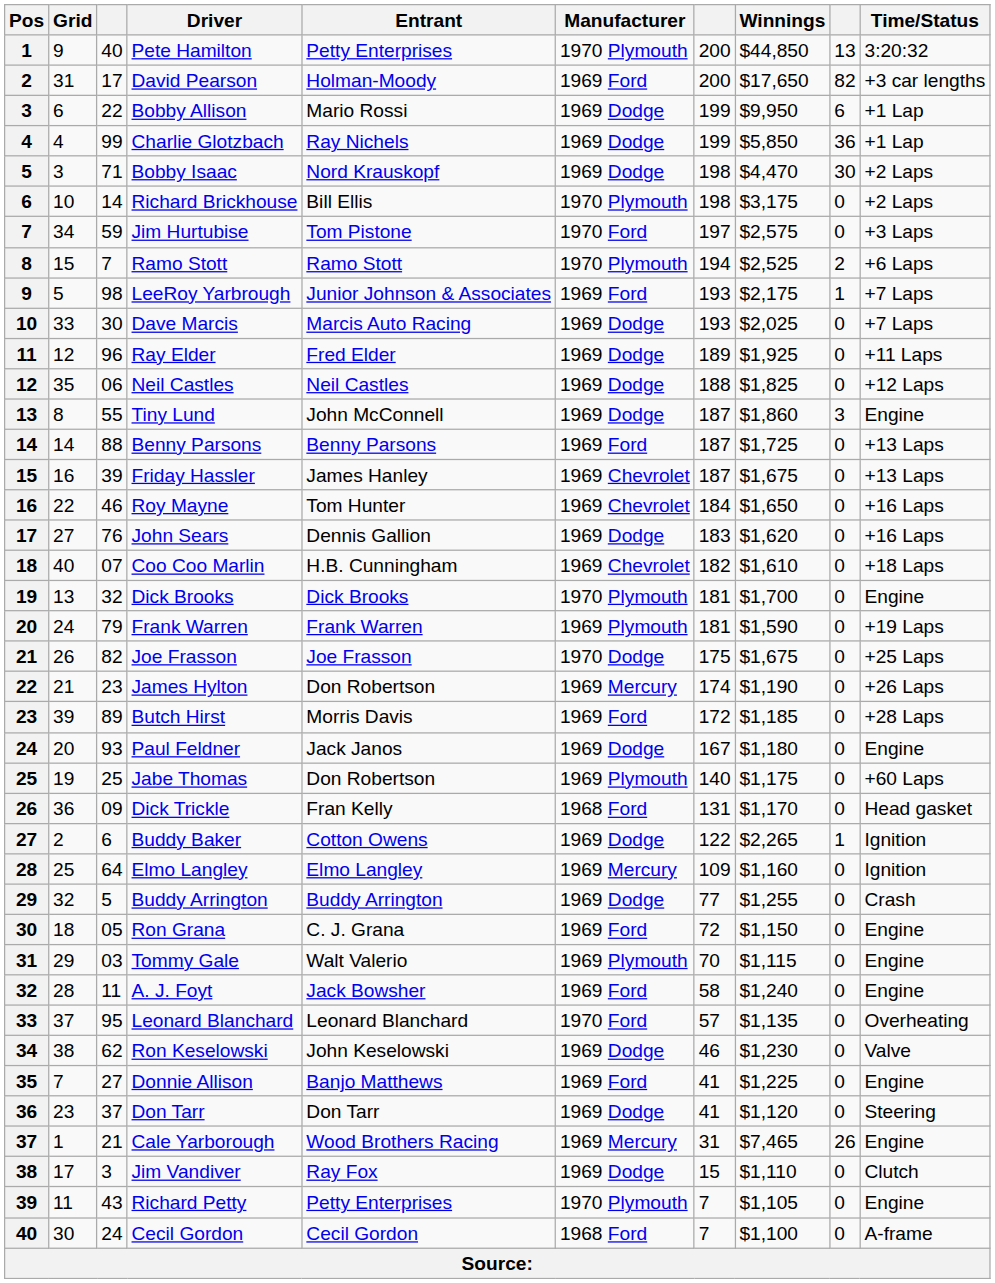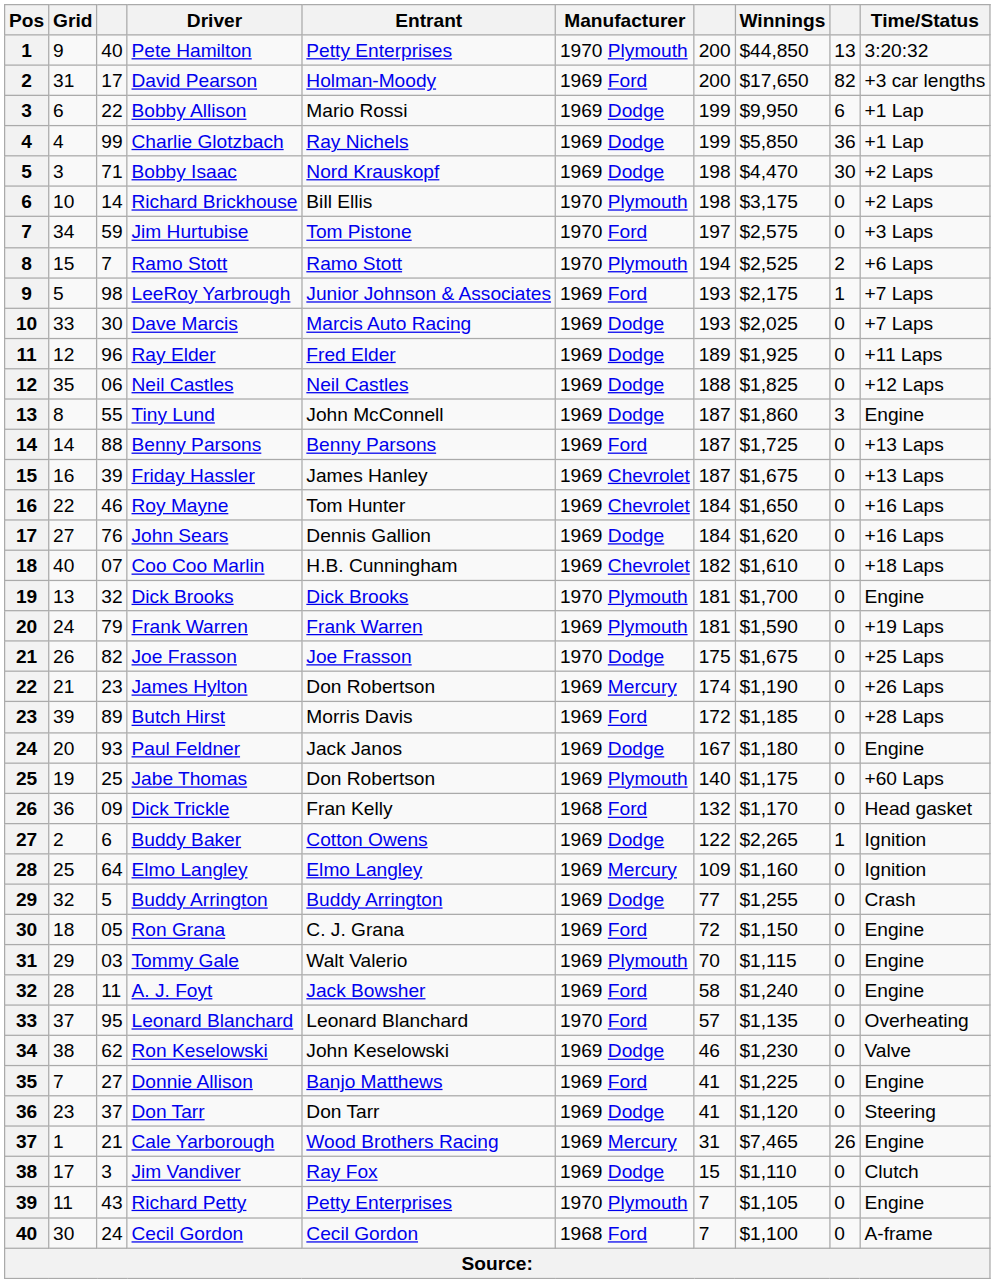 <table class="sortable wikitable" style="font-size:95%">
 <tr>
 <th>Pos</th>
 <th>Grid</th>
 <th></th>
 <th>Driver</th>
 <th>Entrant</th>
 <th>Manufacturer</th>
 <th></th>
 <th>Winnings</th>
 <th></th>
 <th>Time/Status</th>
 </tr>
 <tr>
 <th>1</th>
 <td>9</td>
 <td>40</td>
 <td><a href='#'>Pete Hamilton</a></td>
 <td><a href='#'>Petty Enterprises</a></td>
 <td>1970 <a href='#'>Plymouth</a></td>
 <td>200</td>
 <td>$44,850</td>
 <td>13</td>
 <td>3:20:32</td>
 </tr>
 <tr>
 <th>2</th>
 <td>31</td>
 <td>17</td>
 <td><a href='#'>David Pearson</a></td>
 <td><a href='#'>Holman-Moody</a></td>
 <td>1969 <a href='#'>Ford</a></td>
 <td>200</td>
 <td>$17,650</td>
 <td>82</td>
 <td>+3 car lengths</td>
 </tr>
 <tr>
 <th>3</th>
 <td>6</td>
 <td>22</td>
 <td><a href='#'>Bobby Allison</a></td>
 <td>Mario Rossi</td>
 <td>1969 <a href='#'>Dodge</a></td>
 <td>199</td>
 <td>$9,950</td>
 <td>6</td>
 <td>+1 Lap</td>
 </tr>
 <tr>
 <th>4</th>
 <td>4</td>
 <td>99</td>
 <td><a href='#'>Charlie Glotzbach</a></td>
 <td><a href='#'>Ray Nichels</a></td>
 <td>1969 <a href='#'>Dodge</a></td>
 <td>199</td>
 <td>$5,850</td>
 <td>36</td>
 <td>+1 Lap</td>
 </tr>
 <tr>
 <th>5</th>
 <td>3</td>
 <td>71</td>
 <td><a href='#'>Bobby Isaac</a></td>
 <td><a href='#'>Nord Krauskopf</a></td>
 <td>1969 <a href='#'>Dodge</a></td>
 <td>198</td>
 <td>$4,470</td>
 <td>30</td>
 <td>+2 Laps</td>
 </tr>
 <tr>
 <th>6</th>
 <td>10</td>
 <td>14</td>
 <td><a href='#'>Richard Brickhouse</a></td>
 <td>Bill Ellis</td>
 <td>1970 <a href='#'>Plymouth</a></td>
 <td>198</td>
 <td>$3,175</td>
 <td>0</td>
 <td>+2 Laps</td>
 </tr>
 <tr>
 <th>7</th>
 <td>34</td>
 <td>59</td>
 <td><a href='#'>Jim Hurtubise</a></td>
 <td><a href='#'>Tom Pistone</a></td>
 <td>1970 <a href='#'>Ford</a></td>
 <td>197</td>
 <td>$2,575</td>
 <td>0</td>
 <td>+3 Laps</td>
 </tr>
 <tr>
 <th>8</th>
 <td>15</td>
 <td>7</td>
 <td><a href='#'>Ramo Stott</a></td>
 <td><a href='#'>Ramo Stott</a></td>
 <td>1970 <a href='#'>Plymouth</a></td>
 <td>194</td>
 <td>$2,525</td>
 <td>2</td>
 <td>+6 Laps</td>
 </tr>
 <tr>
 <th>9</th>
 <td>5</td>
 <td>98</td>
 <td><a href='#'>LeeRoy Yarbrough</a></td>
 <td><a href='#'>Junior Johnson & Associates</a></td>
 <td>1969 <a href='#'>Ford</a></td>
 <td>193</td>
 <td>$2,175</td>
 <td>1</td>
 <td>+7 Laps</td>
 </tr>
 <tr>
 <th>10</th>
 <td>33</td>
 <td>30</td>
 <td><a href='#'>Dave Marcis</a></td>
 <td><a href='#'>Marcis Auto Racing</a></td>
 <td>1969 <a href='#'>Dodge</a></td>
 <td>193</td>
 <td>$2,025</td>
 <td>0</td>
 <td>+7 Laps</td>
 </tr>
 <tr>
 <th>11</th>
 <td>12</td>
 <td>96</td>
 <td><a href='#'>Ray Elder</a></td>
 <td><a href='#'>Fred Elder</a></td>
 <td>1969 <a href='#'>Dodge</a></td>
 <td>189</td>
 <td>$1,925</td>
 <td>0</td>
 <td>+11 Laps</td>
 </tr>
 <tr>
 <th>12</th>
 <td>35</td>
 <td>06</td>
 <td><a href='#'>Neil Castles</a></td>
 <td><a href='#'>Neil Castles</a></td>
 <td>1969 <a href='#'>Dodge</a></td>
 <td>188</td>
 <td>$1,825</td>
 <td>0</td>
 <td>+12 Laps</td>
 </tr>
 <tr>
 <th>13</th>
 <td>8</td>
 <td>55</td>
 <td><a href='#'>Tiny Lund</a></td>
 <td>John McConnell</td>
 <td>1969 <a href='#'>Dodge</a></td>
 <td>187</td>
 <td>$1,860</td>
 <td>3</td>
 <td>Engine</td>
 </tr>
 <tr>
 <th>14</th>
 <td>14</td>
 <td>88</td>
 <td><a href='#'>Benny Parsons</a></td>
 <td><a href='#'>Benny Parsons</a></td>
 <td>1969 <a href='#'>Ford</a></td>
 <td>187</td>
 <td>$1,725</td>
 <td>0</td>
 <td>+13 Laps</td>
 </tr>
 <tr>
 <th>15</th>
 <td>16</td>
 <td>39</td>
 <td><a href='#'>Friday Hassler</a></td>
 <td>James Hanley</td>
 <td>1969 <a href='#'>Chevrolet</a></td>
 <td>187</td>
 <td>$1,675</td>
 <td>0</td>
 <td>+13 Laps</td>
 </tr>
 <tr>
 <th>16</th>
 <td>22</td>
 <td>46</td>
 <td><a href='#'>Roy Mayne</a></td>
 <td>Tom Hunter</td>
 <td>1969 <a href='#'>Chevrolet</a></td>
 <td>184</td>
 <td>$1,650</td>
 <td>0</td>
 <td>+16 Laps</td>
 </tr>
 <tr>
 <th>17</th>
 <td>27</td>
 <td>76</td>
 <td><a href='#'>John Sears</a></td>
 <td>Dennis Gallion</td>
 <td>1969 <a href='#'>Dodge</a></td>
-<td>183</td>
+<td>184</td>
 <td>$1,620</td>
 <td>0</td>
 <td>+16 Laps</td>
 </tr>
 <tr>
 <th>18</th>
 <td>40</td>
 <td>07</td>
 <td><a href='#'>Coo Coo Marlin</a></td>
 <td>H.B. Cunningham</td>
 <td>1969 <a href='#'>Chevrolet</a></td>
 <td>182</td>
 <td>$1,610</td>
 <td>0</td>
 <td>+18 Laps</td>
 </tr>
 <tr>
 <th>19</th>
 <td>13</td>
 <td>32</td>
 <td><a href='#'>Dick Brooks</a></td>
 <td><a href='#'>Dick Brooks</a></td>
 <td>1970 <a href='#'>Plymouth</a></td>
 <td>181</td>
 <td>$1,700</td>
 <td>0</td>
 <td>Engine</td>
 </tr>
 <tr>
 <th>20</th>
 <td>24</td>
 <td>79</td>
 <td><a href='#'>Frank Warren</a></td>
 <td><a href='#'>Frank Warren</a></td>
 <td>1969 <a href='#'>Plymouth</a></td>
 <td>181</td>
 <td>$1,590</td>
 <td>0</td>
 <td>+19 Laps</td>
 </tr>
 <tr>
 <th>21</th>
 <td>26</td>
 <td>82</td>
 <td><a href='#'>Joe Frasson</a></td>
 <td><a href='#'>Joe Frasson</a></td>
 <td>1970 <a href='#'>Dodge</a></td>
 <td>175</td>
 <td>$1,675</td>
 <td>0</td>
 <td>+25 Laps</td>
 </tr>
 <tr>
 <th>22</th>
 <td>21</td>
 <td>23</td>
 <td><a href='#'>James Hylton</a></td>
 <td>Don Robertson</td>
 <td>1969 <a href='#'>Mercury</a></td>
 <td>174</td>
 <td>$1,190</td>
 <td>0</td>
 <td>+26 Laps</td>
 </tr>
 <tr>
 <th>23</th>
 <td>39</td>
 <td>89</td>
 <td><a href='#'>Butch Hirst</a></td>
 <td>Morris Davis</td>
 <td>1969 <a href='#'>Ford</a></td>
 <td>172</td>
 <td>$1,185</td>
 <td>0</td>
 <td>+28 Laps</td>
 </tr>
 <tr>
 <th>24</th>
 <td>20</td>
 <td>93</td>
 <td><a href='#'>Paul Feldner</a></td>
 <td>Jack Janos</td>
 <td>1969 <a href='#'>Dodge</a></td>
 <td>167</td>
 <td>$1,180</td>
 <td>0</td>
 <td>Engine</td>
 </tr>
 <tr>
 <th>25</th>
 <td>19</td>
 <td>25</td>
 <td><a href='#'>Jabe Thomas</a></td>
 <td>Don Robertson</td>
 <td>1969 <a href='#'>Plymouth</a></td>
 <td>140</td>
 <td>$1,175</td>
 <td>0</td>
 <td>+60 Laps</td>
 </tr>
 <tr>
 <th>26</th>
 <td>36</td>
 <td>09</td>
 <td><a href='#'>Dick Trickle</a></td>
 <td>Fran Kelly</td>
 <td>1968 <a href='#'>Ford</a></td>
-<td>131</td>
+<td>132</td>
 <td>$1,170</td>
 <td>0</td>
 <td>Head gasket</td>
 </tr>
 <tr>
 <th>27</th>
 <td>2</td>
 <td>6</td>
 <td><a href='#'>Buddy Baker</a></td>
 <td><a href='#'>Cotton Owens</a></td>
 <td>1969 <a href='#'>Dodge</a></td>
 <td>122</td>
 <td>$2,265</td>
 <td>1</td>
 <td>Ignition</td>
 </tr>
 <tr>
 <th>28</th>
 <td>25</td>
 <td>64</td>
 <td><a href='#'>Elmo Langley</a></td>
 <td><a href='#'>Elmo Langley</a></td>
 <td>1969 <a href='#'>Mercury</a></td>
 <td>109</td>
 <td>$1,160</td>
 <td>0</td>
 <td>Ignition</td>
 </tr>
 <tr>
 <th>29</th>
 <td>32</td>
 <td>5</td>
 <td><a href='#'>Buddy Arrington</a></td>
 <td><a href='#'>Buddy Arrington</a></td>
 <td>1969 <a href='#'>Dodge</a></td>
 <td>77</td>
 <td>$1,255</td>
 <td>0</td>
 <td>Crash</td>
 </tr>
 <tr>
 <th>30</th>
 <td>18</td>
 <td>05</td>
 <td><a href='#'>Ron Grana</a></td>
 <td>C. J. Grana</td>
 <td>1969 <a href='#'>Ford</a></td>
 <td>72</td>
 <td>$1,150</td>
 <td>0</td>
 <td>Engine</td>
 </tr>
 <tr>
 <th>31</th>
 <td>29</td>
 <td>03</td>
 <td><a href='#'>Tommy Gale</a></td>
 <td>Walt Valerio</td>
 <td>1969 <a href='#'>Plymouth</a></td>
 <td>70</td>
 <td>$1,115</td>
 <td>0</td>
 <td>Engine</td>
 </tr>
 <tr>
 <th>32</th>
 <td>28</td>
 <td>11</td>
 <td><a href='#'>A. J. Foyt</a></td>
 <td><a href='#'>Jack Bowsher</a></td>
 <td>1969 <a href='#'>Ford</a></td>
 <td>58</td>
 <td>$1,240</td>
 <td>0</td>
 <td>Engine</td>
 </tr>
 <tr>
 <th>33</th>
 <td>37</td>
 <td>95</td>
 <td><a href='#'>Leonard Blanchard</a></td>
 <td>Leonard Blanchard</td>
 <td>1970 <a href='#'>Ford</a></td>
 <td>57</td>
 <td>$1,135</td>
 <td>0</td>
 <td>Overheating</td>
 </tr>
 <tr>
 <th>34</th>
 <td>38</td>
 <td>62</td>
 <td><a href='#'>Ron Keselowski</a></td>
 <td>John Keselowski</td>
 <td>1969 <a href='#'>Dodge</a></td>
 <td>46</td>
 <td>$1,230</td>
 <td>0</td>
 <td>Valve</td>
 </tr>
 <tr>
 <th>35</th>
 <td>7</td>
 <td>27</td>
 <td><a href='#'>Donnie Allison</a></td>
 <td><a href='#'>Banjo Matthews</a></td>
 <td>1969 <a href='#'>Ford</a></td>
 <td>41</td>
 <td>$1,225</td>
 <td>0</td>
 <td>Engine</td>
 </tr>
 <tr>
 <th>36</th>
 <td>23</td>
 <td>37</td>
 <td><a href='#'>Don Tarr</a></td>
 <td>Don Tarr</td>
 <td>1969 <a href='#'>Dodge</a></td>
 <td>41</td>
 <td>$1,120</td>
 <td>0</td>
 <td>Steering</td>
 </tr>
 <tr>
 <th>37</th>
 <td>1</td>
 <td>21</td>
 <td><a href='#'>Cale Yarborough</a></td>
 <td><a href='#'>Wood Brothers Racing</a></td>
 <td>1969 <a href='#'>Mercury</a></td>
 <td>31</td>
 <td>$7,465</td>
 <td>26</td>
 <td>Engine</td>
 </tr>
 <tr>
 <th>38</th>
 <td>17</td>
 <td>3</td>
 <td><a href='#'>Jim Vandiver</a></td>
 <td><a href='#'>Ray Fox</a></td>
 <td>1969 <a href='#'>Dodge</a></td>
 <td>15</td>
 <td>$1,110</td>
 <td>0</td>
 <td>Clutch</td>
 </tr>
 <tr>
 <th>39</th>
 <td>11</td>
 <td>43</td>
 <td><a href='#'>Richard Petty</a></td>
 <td><a href='#'>Petty Enterprises</a></td>
 <td>1970 <a href='#'>Plymouth</a></td>
 <td>7</td>
 <td>$1,105</td>
 <td>0</td>
 <td>Engine</td>
 </tr>
 <tr>
 <th>40</th>
 <td>30</td>
 <td>24</td>
 <td><a href='#'>Cecil Gordon</a></td>
 <td><a href='#'>Cecil Gordon</a></td>
 <td>1968 <a href='#'>Ford</a></td>
 <td>7</td>
 <td>$1,100</td>
 <td>0</td>
 <td>A-frame</td>
 </tr>
 <tr>
 <th colspan=10>Source:</th>
 </tr>
 </table>
